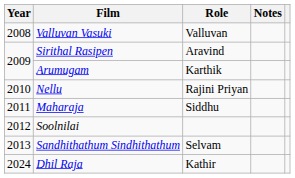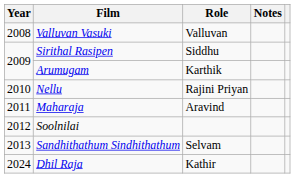 <table class="wikitable">
 <tr>
 <th>Year</th>
 <th>Film</th>
 <th>Role</th>
 <th>Notes</th>
 <th></th>
 </tr>
 <tr>
 <td>2008</td>
 <td><em><a href='#'>Valluvan Vasuki</a></em></td>
 <td>Valluvan</td>
 <td></td>
 <td></td>
 </tr>
 <tr>
 <td rowspan="2">2009</td>
 <td><em><a href='#'>Sirithal Rasipen</a></em></td>
-<td>Aravind</td>
+<td>Siddhu</td>
 <td></td>
 <td></td>
 </tr>
 <tr>
 <td><em><a href='#'>Arumugam</a></em></td>
 <td>Karthik</td>
 <td></td>
 <td></td>
 </tr>
 <tr>
 <td>2010</td>
 <td><em><a href='#'>Nellu</a></em></td>
 <td>Rajini Priyan</td>
 <td></td>
 <td></td>
 </tr>
 <tr>
 <td>2011</td>
 <td><em><a href='#'>Maharaja</a></em></td>
-<td>Siddhu</td>
+<td>Aravind</td>
 <td></td>
 <td></td>
 </tr>
 <tr>
 <td>2012</td>
 <td><em>Soolnilai</em></td>
 <td></td>
 <td></td>
 <td></td>
 </tr>
 <tr>
 <td>2013</td>
 <td><em><a href='#'>Sandhithathum Sindhithathum</a></em></td>
 <td>Selvam</td>
 <td></td>
 <td></td>
 </tr>
 <tr>
 <td>2024</td>
 <td><em><a href='#'>Dhil Raja</a></em></td>
 <td>Kathir</td>
 <td></td>
 <td></td>
 </tr>
 </table>
